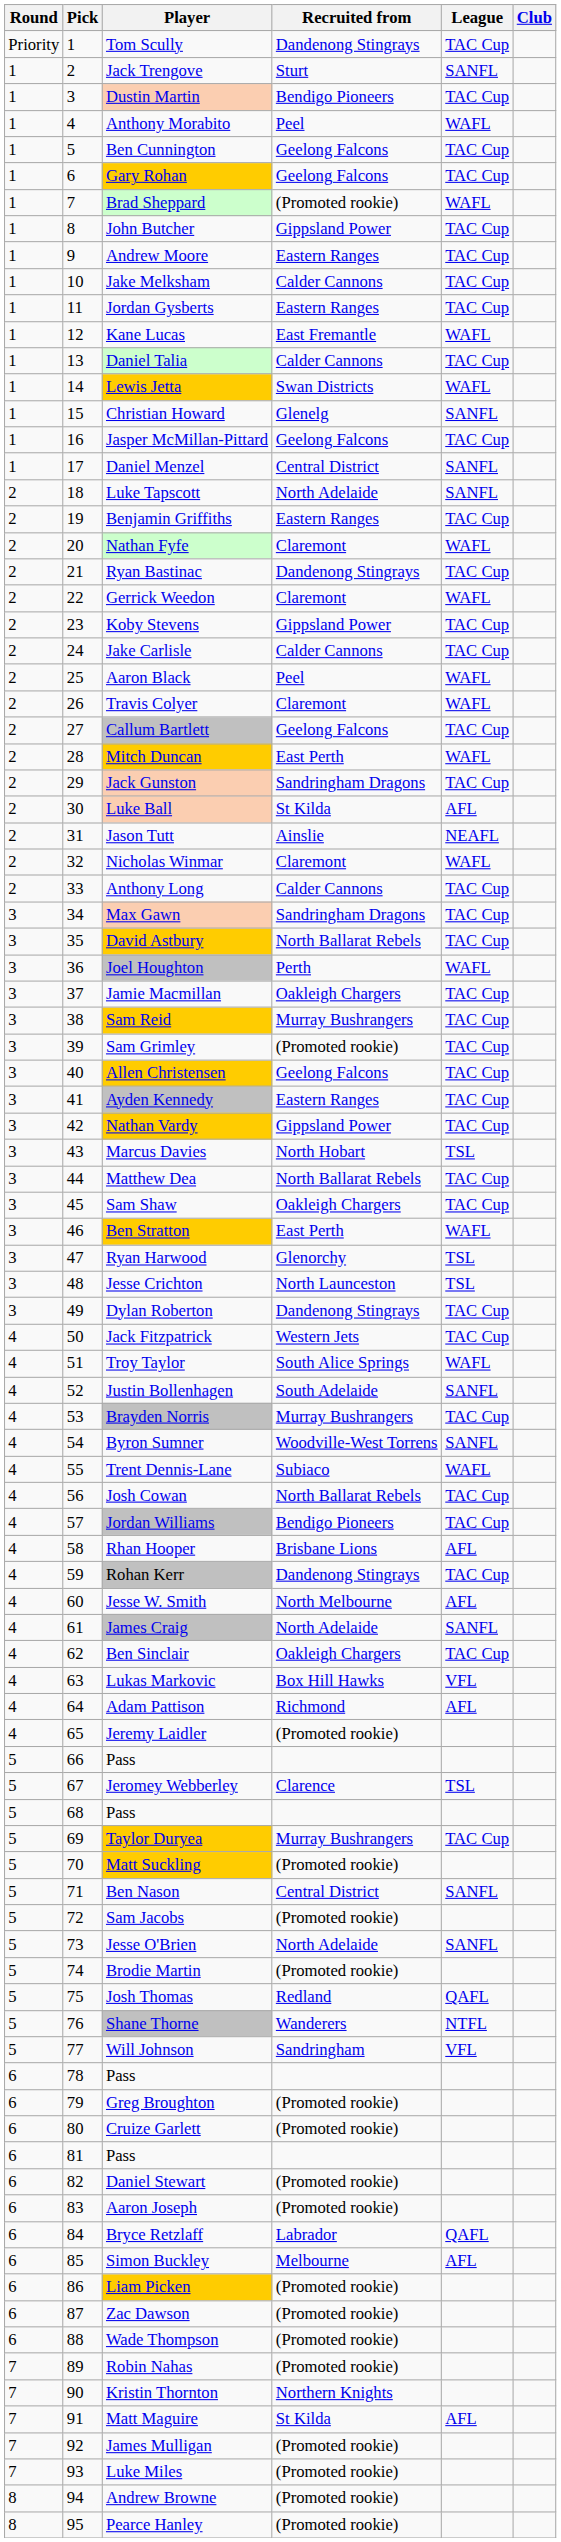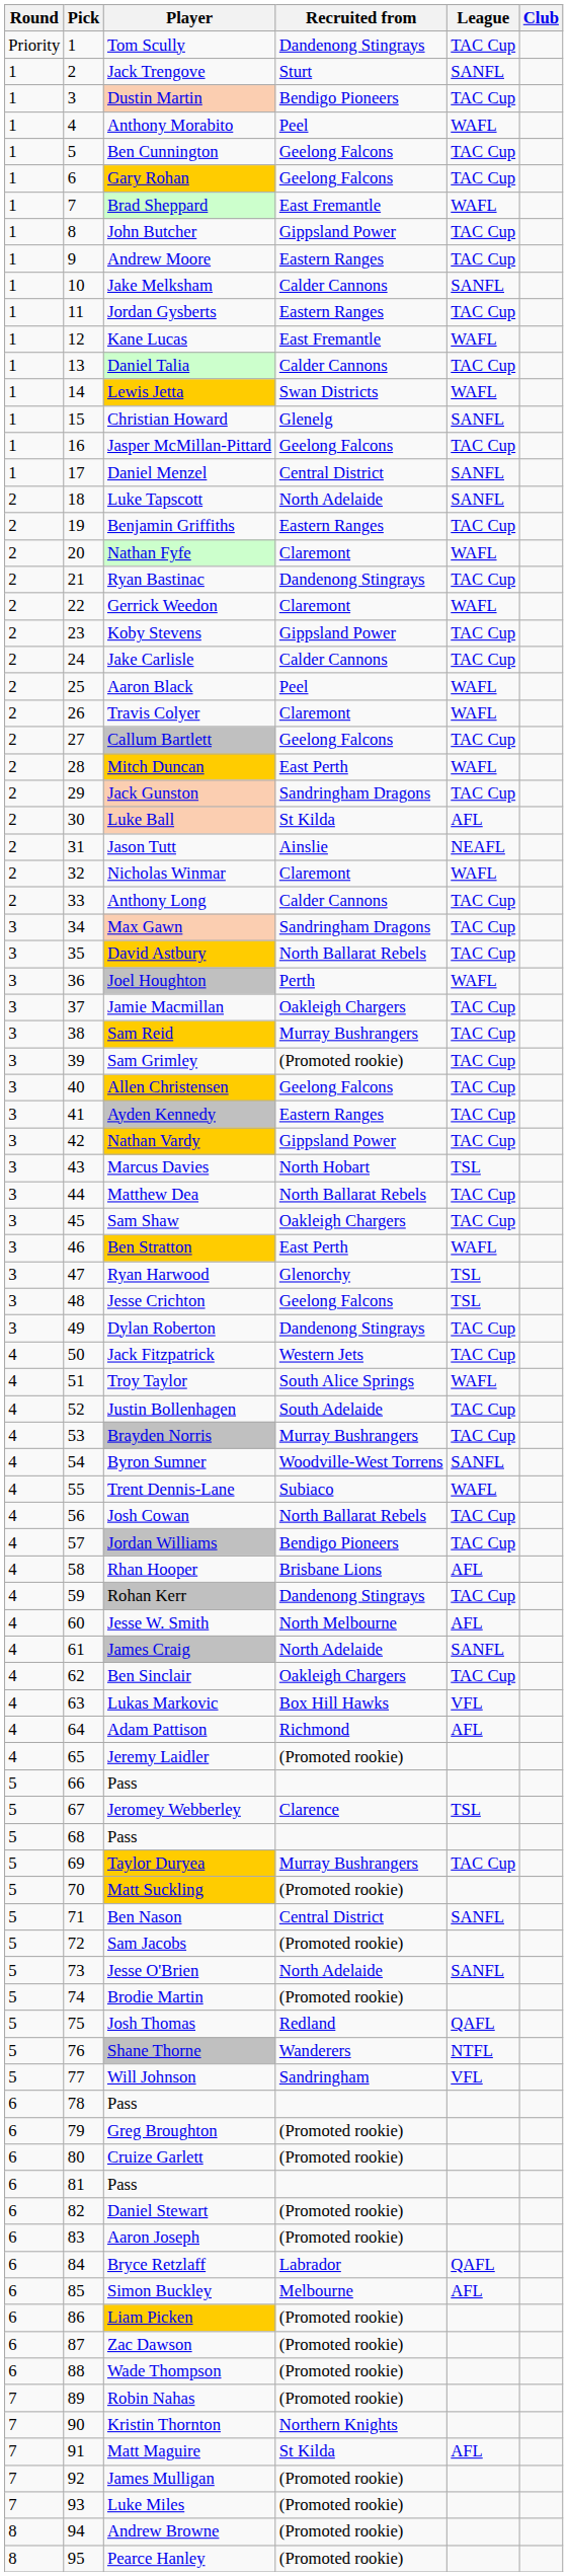 <table class="wikitable sortable">
 <tr style="background:#CCCCCC;">
 <th>Round</th>
 <th>Pick</th>
 <th>Player</th>
 <th>Recruited from</th>
 <th>League</th>
 <th><a href='#'>Club</a></th>
 </tr>
 <tr>
 <td>Priority</td>
 <td>1</td>
 <td><a href='#'>Tom Scully</a></td>
 <td><a href='#'>Dandenong Stingrays</a></td>
 <td><a href='#'>TAC Cup</a></td>
 <td></td>
 </tr>
 <tr>
 <td>1</td>
 <td>2</td>
 <td><a href='#'>Jack Trengove</a></td>
 <td><a href='#'>Sturt</a></td>
 <td><a href='#'>SANFL</a></td>
 <td></td>
 </tr>
 <tr>
 <td>1</td>
 <td>3</td>
 <td bgcolor="#FBCEB1"><a href='#'>Dustin Martin</a></td>
 <td><a href='#'>Bendigo Pioneers</a></td>
 <td><a href='#'>TAC Cup</a></td>
 <td></td>
 </tr>
 <tr>
 <td>1</td>
 <td>4</td>
 <td><a href='#'>Anthony Morabito</a></td>
 <td><a href='#'>Peel</a></td>
 <td><a href='#'>WAFL</a></td>
 <td></td>
 </tr>
 <tr>
 <td>1</td>
 <td>5</td>
 <td><a href='#'>Ben Cunnington</a></td>
 <td><a href='#'>Geelong Falcons</a></td>
 <td><a href='#'>TAC Cup</a></td>
 <td></td>
 </tr>
 <tr>
 <td>1</td>
 <td>6</td>
 <td bgcolor="#FFCC00"><a href='#'>Gary Rohan</a></td>
 <td><a href='#'>Geelong Falcons</a></td>
 <td><a href='#'>TAC Cup</a></td>
 <td></td>
 </tr>
 <tr>
 <td>1</td>
 <td>7</td>
 <td bgcolor="#CCFFCC"><a href='#'>Brad Sheppard</a></td>
-<td>(Promoted rookie)</td>
+<td><a href='#'>East Fremantle</a></td>
 <td><a href='#'>WAFL</a></td>
 <td></td>
 </tr>
 <tr>
 <td>1</td>
 <td>8</td>
 <td><a href='#'>John Butcher</a></td>
 <td><a href='#'>Gippsland Power</a></td>
 <td><a href='#'>TAC Cup</a></td>
 <td></td>
 </tr>
 <tr>
 <td>1</td>
 <td>9</td>
 <td><a href='#'>Andrew Moore</a></td>
 <td><a href='#'>Eastern Ranges</a></td>
 <td><a href='#'>TAC Cup</a></td>
 <td></td>
 </tr>
 <tr>
 <td>1</td>
 <td>10</td>
 <td><a href='#'>Jake Melksham</a></td>
 <td><a href='#'>Calder Cannons</a></td>
-<td><a href='#'>TAC Cup</a></td>
+<td><a href='#'>SANFL</a></td>
 <td></td>
 </tr>
 <tr>
 <td>1</td>
 <td>11</td>
 <td><a href='#'>Jordan Gysberts</a></td>
 <td><a href='#'>Eastern Ranges</a></td>
 <td><a href='#'>TAC Cup</a></td>
 <td></td>
 </tr>
 <tr>
 <td>1</td>
 <td>12</td>
 <td><a href='#'>Kane Lucas</a></td>
 <td><a href='#'>East Fremantle</a></td>
 <td><a href='#'>WAFL</a></td>
 <td></td>
 </tr>
 <tr>
 <td>1</td>
 <td>13</td>
 <td bgcolor="#CCFFCC"><a href='#'>Daniel Talia</a></td>
 <td><a href='#'>Calder Cannons</a></td>
 <td><a href='#'>TAC Cup</a></td>
 <td></td>
 </tr>
 <tr>
 <td>1</td>
 <td>14</td>
 <td bgcolor="#FFCC00"><a href='#'>Lewis Jetta</a></td>
 <td><a href='#'>Swan Districts</a></td>
 <td><a href='#'>WAFL</a></td>
 <td></td>
 </tr>
 <tr>
 <td>1</td>
 <td>15</td>
 <td><a href='#'>Christian Howard</a></td>
 <td><a href='#'>Glenelg</a></td>
 <td><a href='#'>SANFL</a></td>
 <td></td>
 </tr>
 <tr>
 <td>1</td>
 <td>16</td>
 <td><a href='#'>Jasper McMillan-Pittard</a></td>
 <td><a href='#'>Geelong Falcons</a></td>
 <td><a href='#'>TAC Cup</a></td>
 <td></td>
 </tr>
 <tr>
 <td>1</td>
 <td>17</td>
 <td><a href='#'>Daniel Menzel</a></td>
 <td><a href='#'>Central District</a></td>
 <td><a href='#'>SANFL</a></td>
 <td></td>
 </tr>
 <tr>
 <td>2</td>
 <td>18</td>
 <td><a href='#'>Luke Tapscott</a></td>
 <td><a href='#'>North Adelaide</a></td>
 <td><a href='#'>SANFL</a></td>
 <td></td>
 </tr>
 <tr>
 <td>2</td>
 <td>19</td>
 <td><a href='#'>Benjamin Griffiths</a></td>
 <td><a href='#'>Eastern Ranges</a></td>
 <td><a href='#'>TAC Cup</a></td>
 <td></td>
 </tr>
 <tr>
 <td>2</td>
 <td>20</td>
 <td bgcolor="#CCFFCC"><a href='#'>Nathan Fyfe</a></td>
 <td><a href='#'>Claremont</a></td>
 <td><a href='#'>WAFL</a></td>
 <td></td>
 </tr>
 <tr>
 <td>2</td>
 <td>21</td>
 <td><a href='#'>Ryan Bastinac</a></td>
 <td><a href='#'>Dandenong Stingrays</a></td>
 <td><a href='#'>TAC Cup</a></td>
 <td></td>
 </tr>
 <tr>
 <td>2</td>
 <td>22</td>
 <td><a href='#'>Gerrick Weedon</a></td>
 <td><a href='#'>Claremont</a></td>
 <td><a href='#'>WAFL</a></td>
 <td></td>
 </tr>
 <tr>
 <td>2</td>
 <td>23</td>
 <td><a href='#'>Koby Stevens</a></td>
 <td><a href='#'>Gippsland Power</a></td>
 <td><a href='#'>TAC Cup</a></td>
 <td></td>
 </tr>
 <tr>
 <td>2</td>
 <td>24</td>
 <td><a href='#'>Jake Carlisle</a></td>
 <td><a href='#'>Calder Cannons</a></td>
 <td><a href='#'>TAC Cup</a></td>
 <td></td>
 </tr>
 <tr>
 <td>2</td>
 <td>25</td>
 <td><a href='#'>Aaron Black</a></td>
 <td><a href='#'>Peel</a></td>
 <td><a href='#'>WAFL</a></td>
 <td></td>
 </tr>
 <tr>
 <td>2</td>
 <td>26</td>
 <td><a href='#'>Travis Colyer</a></td>
 <td><a href='#'>Claremont</a></td>
 <td><a href='#'>WAFL</a></td>
 <td></td>
 </tr>
 <tr>
 <td>2</td>
 <td>27</td>
 <td bgcolor="#C0C0C0"><a href='#'>Callum Bartlett</a></td>
 <td><a href='#'>Geelong Falcons</a></td>
 <td><a href='#'>TAC Cup</a></td>
 <td></td>
 </tr>
 <tr>
 <td>2</td>
 <td>28</td>
 <td bgcolor="#FFCC00"><a href='#'>Mitch Duncan</a></td>
 <td><a href='#'>East Perth</a></td>
 <td><a href='#'>WAFL</a></td>
 <td></td>
 </tr>
 <tr>
 <td>2</td>
 <td>29</td>
 <td bgcolor="#FBCEB1"><a href='#'>Jack Gunston</a></td>
 <td><a href='#'>Sandringham Dragons</a></td>
 <td><a href='#'>TAC Cup</a></td>
 <td></td>
 </tr>
 <tr>
 <td>2</td>
 <td>30</td>
 <td bgcolor="#FBCEB1"><a href='#'>Luke Ball</a></td>
 <td><a href='#'>St Kilda</a></td>
 <td><a href='#'>AFL</a></td>
 <td></td>
 </tr>
 <tr>
 <td>2</td>
 <td>31</td>
 <td><a href='#'>Jason Tutt</a></td>
 <td><a href='#'>Ainslie</a></td>
 <td><a href='#'>NEAFL</a></td>
 <td></td>
 </tr>
 <tr>
 <td>2</td>
 <td>32</td>
 <td><a href='#'>Nicholas Winmar</a></td>
 <td><a href='#'>Claremont</a></td>
 <td><a href='#'>WAFL</a></td>
 <td></td>
 </tr>
 <tr>
 <td>2</td>
 <td>33</td>
 <td><a href='#'>Anthony Long</a></td>
 <td><a href='#'>Calder Cannons</a></td>
 <td><a href='#'>TAC Cup</a></td>
 <td></td>
 </tr>
 <tr>
 <td>3</td>
 <td>34</td>
 <td bgcolor="#FBCEB1"><a href='#'>Max Gawn</a></td>
 <td><a href='#'>Sandringham Dragons</a></td>
 <td><a href='#'>TAC Cup</a></td>
 <td></td>
 </tr>
 <tr>
 <td>3</td>
 <td>35</td>
 <td bgcolor="#FFCC00"><a href='#'>David Astbury</a></td>
 <td><a href='#'>North Ballarat Rebels</a></td>
 <td><a href='#'>TAC Cup</a></td>
 <td></td>
 </tr>
 <tr>
 <td>3</td>
 <td>36</td>
 <td bgcolor="#C0C0C0"><a href='#'>Joel Houghton</a></td>
 <td><a href='#'>Perth</a></td>
 <td><a href='#'>WAFL</a></td>
 <td></td>
 </tr>
 <tr>
 <td>3</td>
 <td>37</td>
 <td><a href='#'>Jamie Macmillan</a></td>
 <td><a href='#'>Oakleigh Chargers</a></td>
 <td><a href='#'>TAC Cup</a></td>
 <td></td>
 </tr>
 <tr>
 <td>3</td>
 <td>38</td>
 <td bgcolor="#FFCC00"><a href='#'>Sam Reid</a></td>
 <td><a href='#'>Murray Bushrangers</a></td>
 <td><a href='#'>TAC Cup</a></td>
 <td></td>
 </tr>
 <tr>
 <td>3</td>
 <td>39</td>
 <td><a href='#'>Sam Grimley</a></td>
 <td>(Promoted rookie)</td>
 <td><a href='#'>TAC Cup</a></td>
 <td></td>
 </tr>
 <tr>
 <td>3</td>
 <td>40</td>
 <td bgcolor="#FFCC00"><a href='#'>Allen Christensen</a></td>
 <td><a href='#'>Geelong Falcons</a></td>
 <td><a href='#'>TAC Cup</a></td>
 <td></td>
 </tr>
 <tr>
 <td>3</td>
 <td>41</td>
 <td bgcolor="#C0C0C0"><a href='#'>Ayden Kennedy</a></td>
 <td><a href='#'>Eastern Ranges</a></td>
 <td><a href='#'>TAC Cup</a></td>
 <td></td>
 </tr>
 <tr>
 <td>3</td>
 <td>42</td>
 <td bgcolor="#FFCC00"><a href='#'>Nathan Vardy</a></td>
 <td><a href='#'>Gippsland Power</a></td>
 <td><a href='#'>TAC Cup</a></td>
 <td></td>
 </tr>
 <tr>
 <td>3</td>
 <td>43</td>
 <td><a href='#'>Marcus Davies</a></td>
 <td><a href='#'>North Hobart</a></td>
 <td><a href='#'>TSL</a></td>
 <td></td>
 </tr>
 <tr>
 <td>3</td>
 <td>44</td>
 <td><a href='#'>Matthew Dea</a></td>
 <td><a href='#'>North Ballarat Rebels</a></td>
 <td><a href='#'>TAC Cup</a></td>
 <td></td>
 </tr>
 <tr>
 <td>3</td>
 <td>45</td>
 <td><a href='#'>Sam Shaw</a></td>
 <td><a href='#'>Oakleigh Chargers</a></td>
 <td><a href='#'>TAC Cup</a></td>
 <td></td>
 </tr>
 <tr>
 <td>3</td>
 <td>46</td>
 <td bgcolor="#FFCC00"><a href='#'>Ben Stratton</a></td>
 <td><a href='#'>East Perth</a></td>
 <td><a href='#'>WAFL</a></td>
 <td></td>
 </tr>
 <tr>
 <td>3</td>
 <td>47</td>
 <td><a href='#'>Ryan Harwood</a></td>
 <td><a href='#'>Glenorchy</a></td>
 <td><a href='#'>TSL</a></td>
 <td></td>
 </tr>
 <tr>
 <td>3</td>
 <td>48</td>
 <td><a href='#'>Jesse Crichton</a></td>
-<td><a href='#'>North Launceston</a></td>
+<td><a href='#'>Geelong Falcons</a></td>
 <td><a href='#'>TSL</a></td>
 <td></td>
 </tr>
 <tr>
 <td>3</td>
 <td>49</td>
 <td><a href='#'>Dylan Roberton</a></td>
 <td><a href='#'>Dandenong Stingrays</a></td>
 <td><a href='#'>TAC Cup</a></td>
 <td></td>
 </tr>
 <tr>
 <td>4</td>
 <td>50</td>
 <td><a href='#'>Jack Fitzpatrick</a></td>
 <td><a href='#'>Western Jets</a></td>
 <td><a href='#'>TAC Cup</a></td>
 <td></td>
 </tr>
 <tr>
 <td>4</td>
 <td>51</td>
 <td><a href='#'>Troy Taylor</a></td>
 <td><a href='#'>South Alice Springs</a></td>
 <td><a href='#'>WAFL</a></td>
 <td></td>
 </tr>
 <tr>
 <td>4</td>
 <td>52</td>
 <td><a href='#'>Justin Bollenhagen</a></td>
 <td><a href='#'>South Adelaide</a></td>
-<td><a href='#'>SANFL</a></td>
+<td><a href='#'>TAC Cup</a></td>
 <td></td>
 </tr>
 <tr>
 <td>4</td>
 <td>53</td>
 <td bgcolor="#C0C0C0"><a href='#'>Brayden Norris</a></td>
 <td><a href='#'>Murray Bushrangers</a></td>
 <td><a href='#'>TAC Cup</a></td>
 <td></td>
 </tr>
 <tr>
 <td>4</td>
 <td>54</td>
 <td><a href='#'>Byron Sumner</a></td>
 <td><a href='#'>Woodville-West Torrens</a></td>
 <td><a href='#'>SANFL</a></td>
 <td></td>
 </tr>
 <tr>
 <td>4</td>
 <td>55</td>
 <td><a href='#'>Trent Dennis-Lane</a></td>
 <td><a href='#'>Subiaco</a></td>
 <td><a href='#'>WAFL</a></td>
 <td></td>
 </tr>
 <tr>
 <td>4</td>
 <td>56</td>
 <td><a href='#'>Josh Cowan</a></td>
 <td><a href='#'>North Ballarat Rebels</a></td>
 <td><a href='#'>TAC Cup</a></td>
 <td></td>
 </tr>
 <tr>
 <td>4</td>
 <td>57</td>
 <td bgcolor="#C0C0C0"><a href='#'>Jordan Williams</a></td>
 <td><a href='#'>Bendigo Pioneers</a></td>
 <td><a href='#'>TAC Cup</a></td>
 <td></td>
 </tr>
 <tr>
 <td>4</td>
 <td>58</td>
 <td><a href='#'>Rhan Hooper</a></td>
 <td><a href='#'>Brisbane Lions</a></td>
 <td><a href='#'>AFL</a></td>
 <td></td>
 </tr>
 <tr>
 <td>4</td>
 <td>59</td>
 <td bgcolor="#C0C0C0">Rohan Kerr</td>
 <td><a href='#'>Dandenong Stingrays</a></td>
 <td><a href='#'>TAC Cup</a></td>
 <td></td>
 </tr>
 <tr>
 <td>4</td>
 <td>60</td>
 <td><a href='#'>Jesse W. Smith</a></td>
 <td><a href='#'>North Melbourne</a></td>
 <td><a href='#'>AFL</a></td>
 <td></td>
 </tr>
 <tr>
 <td>4</td>
 <td>61</td>
 <td bgcolor="#C0C0C0"><a href='#'>James Craig</a></td>
 <td><a href='#'>North Adelaide</a></td>
 <td><a href='#'>SANFL</a></td>
 <td></td>
 </tr>
 <tr>
 <td>4</td>
 <td>62</td>
 <td><a href='#'>Ben Sinclair</a></td>
 <td><a href='#'>Oakleigh Chargers</a></td>
 <td><a href='#'>TAC Cup</a></td>
 <td></td>
 </tr>
 <tr>
 <td>4</td>
 <td>63</td>
 <td><a href='#'>Lukas Markovic</a></td>
 <td><a href='#'>Box Hill Hawks</a></td>
 <td><a href='#'>VFL</a></td>
 <td></td>
 </tr>
 <tr>
 <td>4</td>
 <td>64</td>
 <td><a href='#'>Adam Pattison</a></td>
 <td><a href='#'>Richmond</a></td>
 <td><a href='#'>AFL</a></td>
 <td></td>
 </tr>
 <tr>
 <td>4</td>
 <td>65</td>
 <td><a href='#'>Jeremy Laidler</a></td>
 <td>(Promoted rookie)</td>
 <td></td>
 <td></td>
 </tr>
 <tr>
 <td>5</td>
 <td>66</td>
 <td>Pass</td>
 <td></td>
 <td></td>
 <td></td>
 </tr>
 <tr>
 <td>5</td>
 <td>67</td>
 <td><a href='#'>Jeromey Webberley</a></td>
 <td><a href='#'>Clarence</a></td>
 <td><a href='#'>TSL</a></td>
 <td></td>
 </tr>
 <tr>
 <td>5</td>
 <td>68</td>
 <td>Pass</td>
 <td></td>
 <td></td>
 <td></td>
 </tr>
 <tr>
 <td>5</td>
 <td>69</td>
 <td bgcolor="#FFCC00"><a href='#'>Taylor Duryea</a></td>
 <td><a href='#'>Murray Bushrangers</a></td>
 <td><a href='#'>TAC Cup</a></td>
 <td></td>
 </tr>
 <tr>
 <td>5</td>
 <td>70</td>
 <td bgcolor="#FFCC00"><a href='#'>Matt Suckling</a></td>
 <td>(Promoted rookie)</td>
 <td></td>
 <td></td>
 </tr>
 <tr>
 <td>5</td>
 <td>71</td>
 <td><a href='#'>Ben Nason</a></td>
 <td><a href='#'>Central District</a></td>
 <td><a href='#'>SANFL</a></td>
 <td></td>
 </tr>
 <tr>
 <td>5</td>
 <td>72</td>
 <td><a href='#'>Sam Jacobs</a></td>
 <td>(Promoted rookie)</td>
 <td></td>
 <td></td>
 </tr>
 <tr>
 <td>5</td>
 <td>73</td>
 <td><a href='#'>Jesse O'Brien</a></td>
 <td><a href='#'>North Adelaide</a></td>
 <td><a href='#'>SANFL</a></td>
 <td></td>
 </tr>
 <tr>
 <td>5</td>
 <td>74</td>
 <td><a href='#'>Brodie Martin</a></td>
 <td>(Promoted rookie)</td>
 <td></td>
 <td></td>
 </tr>
 <tr>
 <td>5</td>
 <td>75</td>
 <td><a href='#'>Josh Thomas</a></td>
 <td><a href='#'>Redland</a></td>
 <td><a href='#'>QAFL</a></td>
 <td></td>
 </tr>
 <tr>
 <td>5</td>
 <td>76</td>
 <td bgcolor="#C0C0C0"><a href='#'>Shane Thorne</a></td>
 <td><a href='#'>Wanderers</a></td>
 <td><a href='#'>NTFL</a></td>
 <td></td>
 </tr>
 <tr>
 <td>5</td>
 <td>77</td>
 <td><a href='#'>Will Johnson</a></td>
 <td><a href='#'>Sandringham</a></td>
 <td><a href='#'>VFL</a></td>
 <td></td>
 </tr>
 <tr>
 <td>6</td>
 <td>78</td>
 <td>Pass</td>
 <td></td>
 <td></td>
 <td></td>
 </tr>
 <tr>
 <td>6</td>
 <td>79</td>
 <td><a href='#'>Greg Broughton</a></td>
 <td>(Promoted rookie)</td>
 <td></td>
 <td></td>
 </tr>
 <tr>
 <td>6</td>
 <td>80</td>
 <td><a href='#'>Cruize Garlett</a></td>
 <td>(Promoted rookie)</td>
 <td></td>
 <td></td>
 </tr>
 <tr>
 <td>6</td>
 <td>81</td>
 <td>Pass</td>
 <td></td>
 <td></td>
 <td></td>
 </tr>
 <tr>
 <td>6</td>
 <td>82</td>
 <td><a href='#'>Daniel Stewart</a></td>
 <td>(Promoted rookie)</td>
 <td></td>
 <td></td>
 </tr>
 <tr>
 <td>6</td>
 <td>83</td>
 <td><a href='#'>Aaron Joseph</a></td>
 <td>(Promoted rookie)</td>
 <td></td>
 <td></td>
 </tr>
 <tr>
 <td>6</td>
 <td>84</td>
 <td><a href='#'>Bryce Retzlaff</a></td>
 <td><a href='#'>Labrador</a></td>
 <td><a href='#'>QAFL</a></td>
 <td></td>
 </tr>
 <tr>
 <td>6</td>
 <td>85</td>
 <td><a href='#'>Simon Buckley</a></td>
 <td><a href='#'>Melbourne</a></td>
 <td><a href='#'>AFL</a></td>
 <td></td>
 </tr>
 <tr>
 <td>6</td>
 <td>86</td>
 <td bgcolor="#FFCC00"><a href='#'>Liam Picken</a></td>
 <td>(Promoted rookie)</td>
 <td></td>
 <td></td>
 </tr>
 <tr>
 <td>6</td>
 <td>87</td>
 <td><a href='#'>Zac Dawson</a></td>
 <td>(Promoted rookie)</td>
 <td></td>
 <td></td>
 </tr>
 <tr>
 <td>6</td>
 <td>88</td>
 <td><a href='#'>Wade Thompson</a></td>
 <td>(Promoted rookie)</td>
 <td></td>
 <td></td>
 </tr>
 <tr>
 <td>7</td>
 <td>89</td>
 <td><a href='#'>Robin Nahas</a></td>
 <td>(Promoted rookie)</td>
 <td></td>
 <td></td>
 </tr>
 <tr>
 <td>7</td>
 <td>90</td>
 <td><a href='#'>Kristin Thornton</a></td>
 <td><a href='#'>Northern Knights</a></td>
 <td></td>
 <td></td>
 </tr>
 <tr>
 <td>7</td>
 <td>91</td>
 <td><a href='#'>Matt Maguire</a></td>
 <td><a href='#'>St Kilda</a></td>
 <td><a href='#'>AFL</a></td>
 <td></td>
 </tr>
 <tr>
 <td>7</td>
 <td>92</td>
 <td><a href='#'>James Mulligan</a></td>
 <td>(Promoted rookie)</td>
 <td></td>
 <td></td>
 </tr>
 <tr>
 <td>7</td>
 <td>93</td>
 <td><a href='#'>Luke Miles</a></td>
 <td>(Promoted rookie)</td>
 <td></td>
 <td></td>
 </tr>
 <tr>
 <td>8</td>
 <td>94</td>
 <td><a href='#'>Andrew Browne</a></td>
 <td>(Promoted rookie)</td>
 <td></td>
 <td></td>
 </tr>
 <tr>
 <td>8</td>
 <td>95</td>
 <td><a href='#'>Pearce Hanley</a></td>
 <td>(Promoted rookie)</td>
 <td></td>
 <td></td>
 </tr>
 </table>
